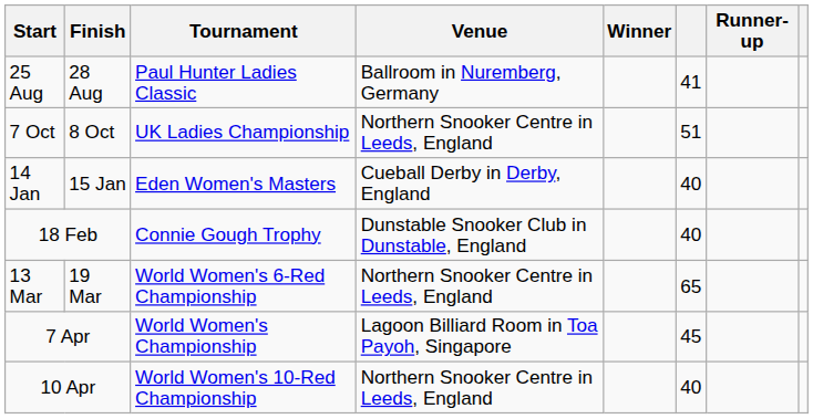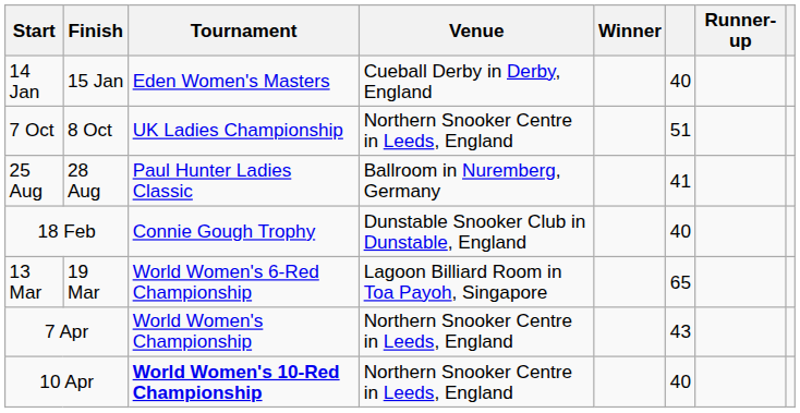 <table class="wikitable" style="font-size: 90%">
 <tr>
 <th>Start</th>
 <th>Finish</th>
 <th>Tournament</th>
 <th>Venue</th>
 <th>Winner</th>
 <th></th>
 <th>Runner-up</th>
 <th></th>
 </tr>
 <tr>
-<td>25 Aug</td>
-<td>28 Aug</td>
-<td><a href='#'>Paul Hunter Ladies Classic</a></td>
-<td>Ballroom in <a href='#'>Nuremberg</a>, Germany</td>
+<td>14 Jan</td>
+<td>15 Jan</td>
+<td><a href='#'>Eden Women's Masters</a></td>
+<td>Cueball Derby in <a href='#'>Derby</a>, England</td>
 <td></td>
-<td style="text-align:center;">41</td>
+<td style="text-align:center;">40</td>
 <td></td>
 <td style="text-align:center;"></td>
 </tr>
 <tr>
 <td>7 Oct</td>
 <td>8 Oct</td>
 <td><a href='#'>UK Ladies Championship</a></td>
 <td>Northern Snooker Centre in <a href='#'>Leeds</a>, England</td>
 <td></td>
 <td style="text-align:center;">51</td>
 <td></td>
 <td style="text-align:center;"></td>
 </tr>
 <tr>
-<td>14 Jan</td>
-<td>15 Jan</td>
-<td><a href='#'>Eden Women's Masters</a></td>
-<td>Cueball Derby in <a href='#'>Derby</a>, England</td>
+<td>25 Aug</td>
+<td>28 Aug</td>
+<td><a href='#'>Paul Hunter Ladies Classic</a></td>
+<td>Ballroom in <a href='#'>Nuremberg</a>, Germany</td>
 <td></td>
-<td style="text-align:center;">40</td>
+<td style="text-align:center;">41</td>
 <td></td>
 <td style="text-align:center;"></td>
 </tr>
 <tr>
 <td colspan=2 style="text-align:center;">18 Feb</td>
 <td><a href='#'>Connie Gough Trophy</a></td>
 <td>Dunstable Snooker Club in <a href='#'>Dunstable</a>, England</td>
 <td></td>
 <td style="text-align:center;">40</td>
 <td></td>
 <td style="text-align:center;"></td>
 </tr>
 <tr>
 <td>13 Mar</td>
 <td>19 Mar</td>
 <td><a href='#'>World Women's 6-Red Championship</a></td>
-<td>Northern Snooker Centre in <a href='#'>Leeds</a>, England</td>
+<td>Lagoon Billiard Room in <a href='#'>Toa Payoh</a>, Singapore</td>
 <td></td>
 <td style="text-align:center;">65</td>
 <td></td>
 <td style="text-align:center;"></td>
 </tr>
 <tr>
 <td colspan=2 style="text-align:center;">7 Apr</td>
 <td><a href='#'>World Women's Championship</a></td>
-<td>Lagoon Billiard Room in <a href='#'>Toa Payoh</a>, Singapore</td>
+<td>Northern Snooker Centre in <a href='#'>Leeds</a>, England</td>
 <td></td>
-<td style="text-align:center;">45</td>
+<td style="text-align:center;">43</td>
 <td></td>
 <td style="text-align:center;"></td>
 </tr>
 <tr>
 <td colspan=2 style="text-align:center;">10 Apr</td>
-<td><a href='#'>World Women's 10-Red Championship</a></td>
+<td><strong><a href='#'>World Women's 10-Red Championship</a></strong></td>
 <td>Northern Snooker Centre in <a href='#'>Leeds</a>, England</td>
 <td></td>
 <td style="text-align:center;">40</td>
 <td></td>
 <td style="text-align:center;"></td>
 </tr>
 </table>
